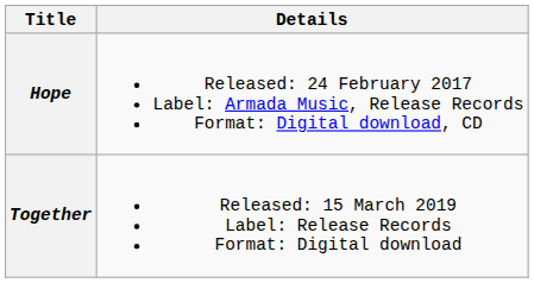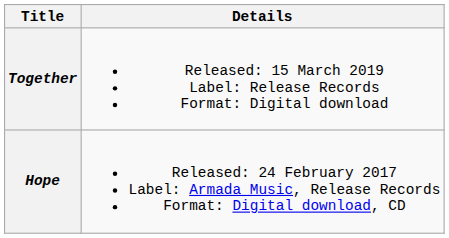 <table class="wikitable plainrowheaders" style="text-align:center;">
 <tr>
 <th scope="col">Title</th>
 <th scope="col">Details</th>
 </tr>
 <tr>
+<th scope="row"><em>Together</em></th>
+<td><br><ul><li>Released: 15 March 2019</li><li>Label: Release Records</li><li>Format: Digital download</li></ul></td>
+</tr>
+<tr>
 <th scope="row"><em>Hope</em></th>
 <td><br><ul><li>Released: 24 February 2017</li><li>Label: <a href='#'>Armada Music</a>, Release Records</li><li>Format: <a href='#'>Digital download</a>, CD</li></ul></td>
 </tr>
-<tr>
-<th scope="row"><em>Together</em></th>
-<td><br><ul><li>Released: 15 March 2019</li><li>Label: Release Records</li><li>Format: Digital download</li></ul></td>
-</tr>
 </table>
